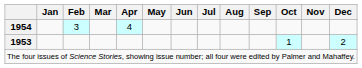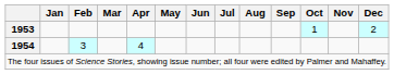 <table class="wikitable" style="font-size: 10pt; line-height: 11pt; margin-left: 2em; text-align: center; float: right">
 <tr>
 <th></th>
 <th>Jan</th>
 <th>Feb</th>
 <th>Mar</th>
 <th>Apr</th>
 <th>May</th>
 <th>Jun</th>
 <th>Jul</th>
 <th>Aug</th>
 <th>Sep</th>
 <th>Oct</th>
 <th>Nov</th>
 <th>Dec</th>
 </tr>
 <tr>
+<th>1953</th>
+<td></td>
+<td></td>
+<td></td>
+<td></td>
+<td></td>
+<td></td>
+<td></td>
+<td></td>
+<td></td>
+<td style="background-color:#ccffff">1</td>
+<td></td>
+<td style="background-color:#ccffff">2</td>
+</tr>
+<tr>
 <th>1954</th>
 <td></td>
 <td style="background-color:#ccffff">3</td>
 <td></td>
 <td style="background-color:#ccffff">4</td>
 <td></td>
 <td></td>
 <td></td>
 <td></td>
 <td></td>
 <td></td>
 <td></td>
 <td></td>
 </tr>
 <tr>
-<th>1953</th>
-<td></td>
-<td></td>
-<td></td>
-<td></td>
-<td></td>
-<td></td>
-<td></td>
-<td></td>
-<td></td>
-<td style="background-color:#ccffff">1</td>
-<td></td>
-<td style="background-color:#ccffff">2</td>
-</tr>
-<tr>
 <td colspan="13" style="font-size: 8pt; text-align:left">The four issues of <em>Science Stories</em>, showing issue number; all four were edited by Palmer and Mahaffey.</td>
 </tr>
 </table>
